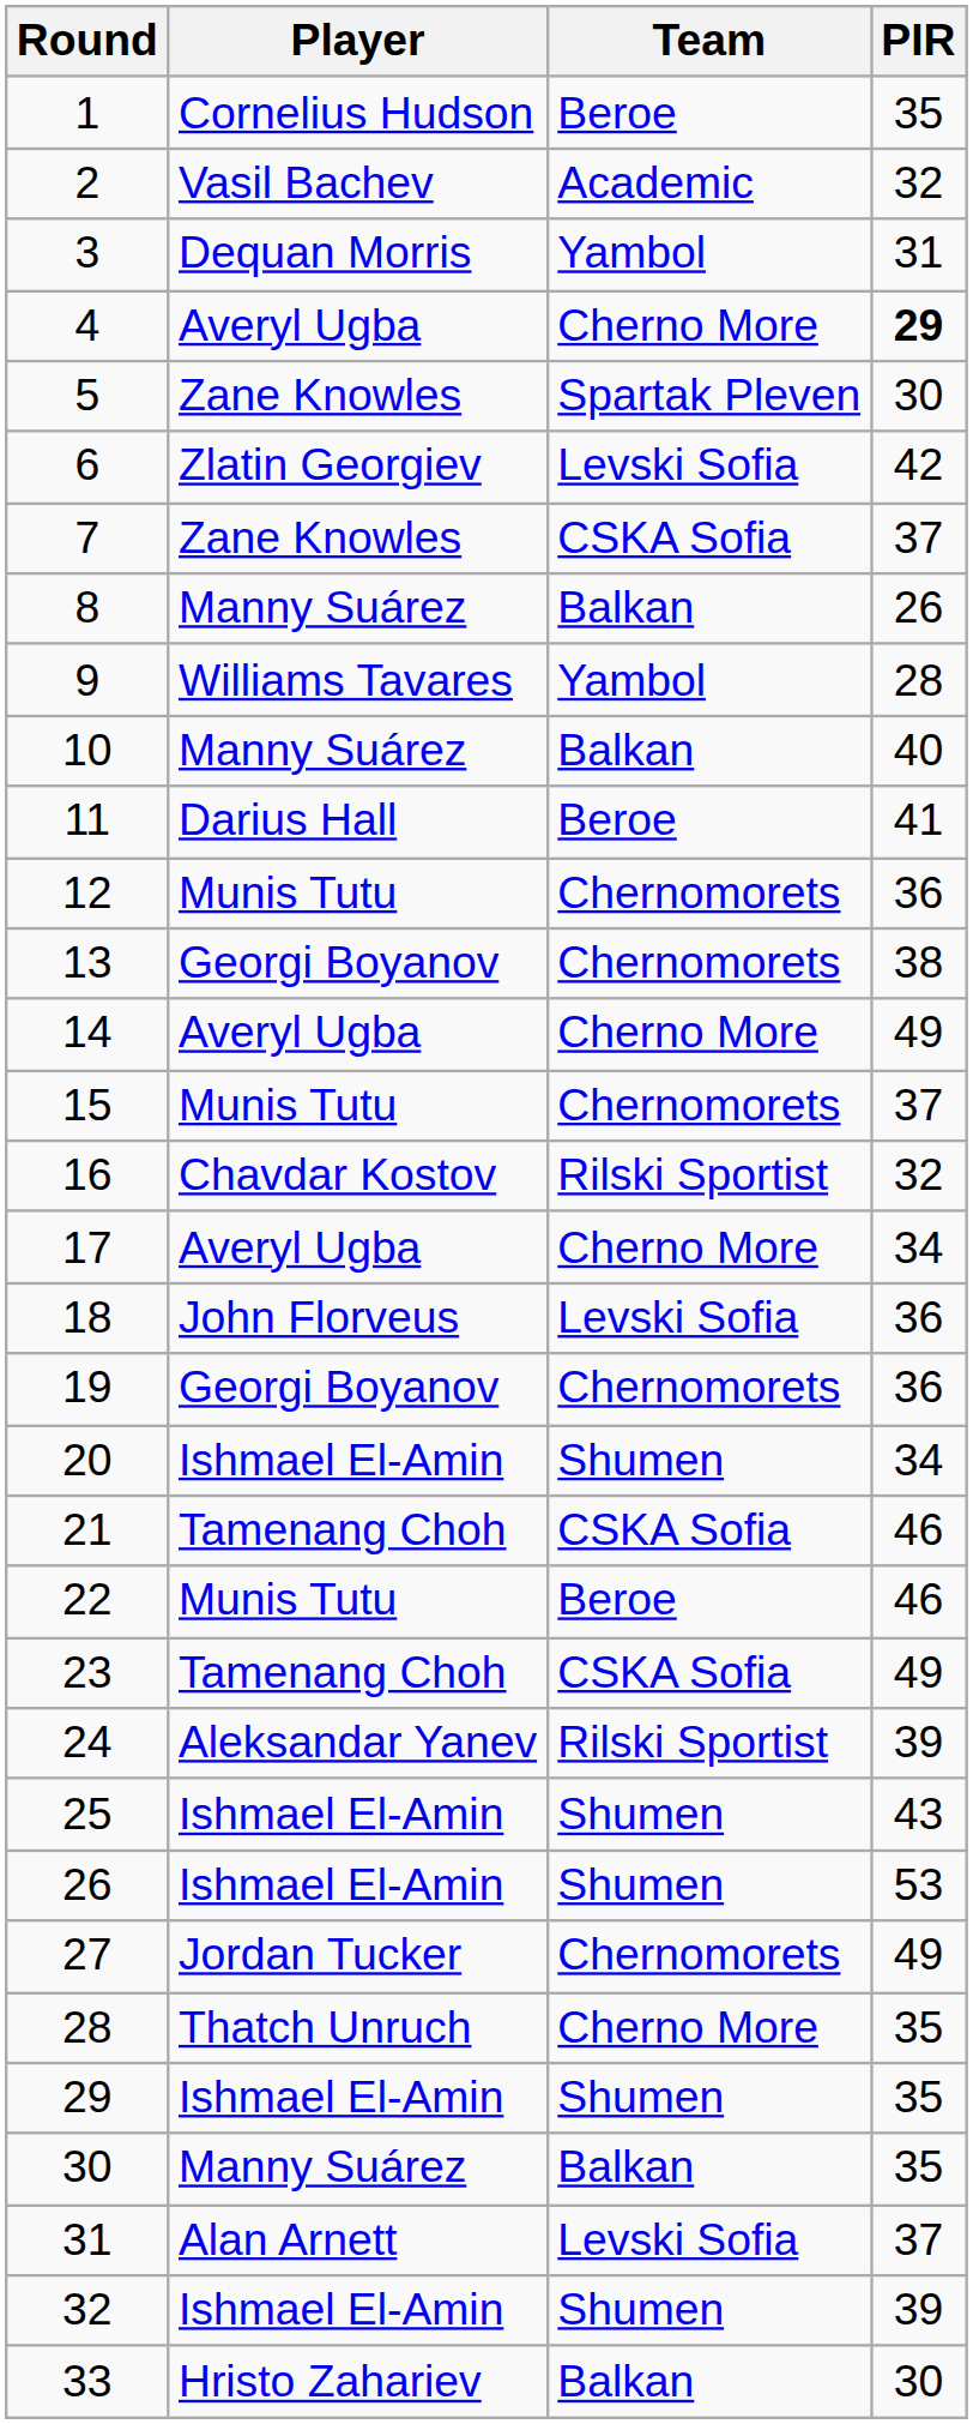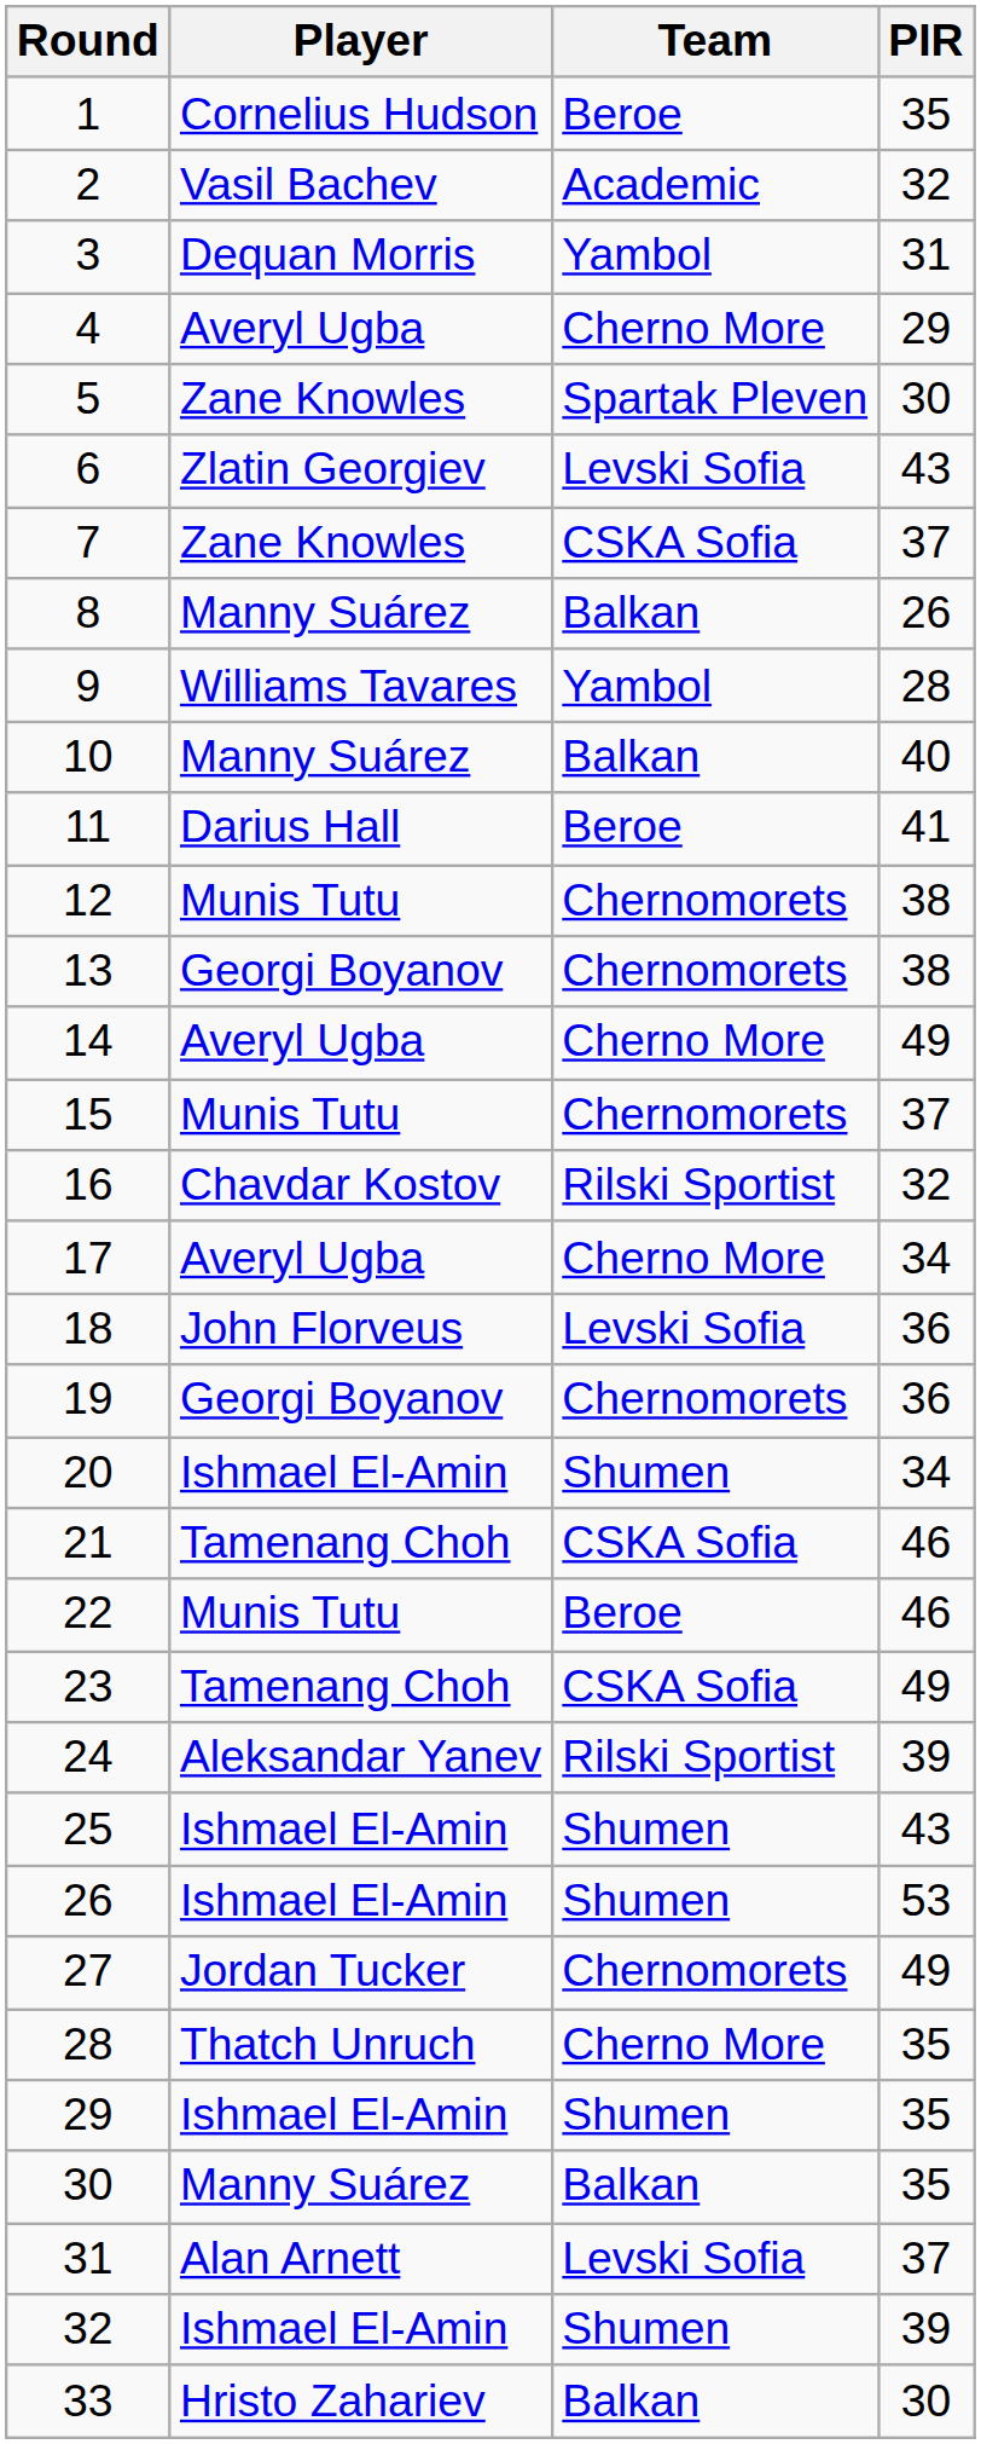 <table class="wikitable sortable" style="text-align: center;">
 <tr>
 <th>Round</th>
 <th>Player</th>
 <th>Team</th>
 <th>PIR</th>
 </tr>
 <tr>
 <td>1</td>
 <td style="text-align:left;"> <a href='#'>Cornelius Hudson</a></td>
 <td style="text-align:left;"><a href='#'>Beroe</a></td>
 <td>35</td>
 </tr>
 <tr>
 <td>2</td>
 <td style="text-align:left;"> <a href='#'>Vasil Bachev</a></td>
 <td style="text-align:left;"><a href='#'>Academic</a></td>
 <td>32</td>
 </tr>
 <tr>
 <td>3</td>
 <td style="text-align:left;"> <a href='#'>Dequan Morris</a></td>
 <td style="text-align:left;"><a href='#'>Yambol</a></td>
 <td>31</td>
 </tr>
 <tr>
 <td>4</td>
 <td style="text-align:left;"> <a href='#'>Averyl Ugba</a></td>
 <td style="text-align:left;"><a href='#'>Cherno More</a></td>
-<td><strong>29</strong></td>
+<td>29</td>
 </tr>
 <tr>
 <td>5</td>
 <td style="text-align:left;"> <a href='#'>Zane Knowles</a></td>
 <td style="text-align:left;"><a href='#'>Spartak Pleven</a></td>
 <td>30</td>
 </tr>
 <tr>
 <td>6</td>
 <td style="text-align:left;"> <a href='#'>Zlatin Georgiev</a></td>
 <td style="text-align:left;"><a href='#'>Levski Sofia</a></td>
-<td>42</td>
+<td>43</td>
 </tr>
 <tr>
 <td>7</td>
 <td style="text-align:left;"> <a href='#'>Zane Knowles</a></td>
 <td style="text-align:left;"><a href='#'>CSKA Sofia</a></td>
 <td>37</td>
 </tr>
 <tr>
 <td>8</td>
 <td style="text-align:left;"> <a href='#'>Manny Suárez</a></td>
 <td style="text-align:left;"><a href='#'>Balkan</a></td>
 <td>26</td>
 </tr>
 <tr>
 <td>9</td>
 <td style="text-align:left;"> <a href='#'>Williams Tavares</a></td>
 <td style="text-align:left;"><a href='#'>Yambol</a></td>
 <td>28</td>
 </tr>
 <tr>
 <td>10</td>
 <td style="text-align:left;"> <a href='#'>Manny Suárez</a></td>
 <td style="text-align:left;"><a href='#'>Balkan</a></td>
 <td>40</td>
 </tr>
 <tr>
 <td>11</td>
 <td style="text-align:left;"> <a href='#'>Darius Hall</a></td>
 <td style="text-align:left;"><a href='#'>Beroe</a></td>
 <td>41</td>
 </tr>
 <tr>
 <td>12</td>
 <td style="text-align:left;"> <a href='#'>Munis Tutu</a></td>
 <td style="text-align:left;"><a href='#'>Chernomorets</a></td>
-<td>36</td>
+<td>38</td>
 </tr>
 <tr>
 <td>13</td>
 <td style="text-align:left;"> <a href='#'>Georgi Boyanov</a></td>
 <td style="text-align:left;"><a href='#'>Chernomorets</a></td>
 <td>38</td>
 </tr>
 <tr>
 <td>14</td>
 <td style="text-align:left;"> <a href='#'>Averyl Ugba</a></td>
 <td style="text-align:left;"><a href='#'>Cherno More</a></td>
 <td>49</td>
 </tr>
 <tr>
 <td>15</td>
 <td style="text-align:left;"> <a href='#'>Munis Tutu</a></td>
 <td style="text-align:left;"><a href='#'>Chernomorets</a></td>
 <td>37</td>
 </tr>
 <tr>
 <td>16</td>
 <td style="text-align:left;"> <a href='#'>Chavdar Kostov</a></td>
 <td style="text-align:left;"><a href='#'>Rilski Sportist</a></td>
 <td>32</td>
 </tr>
 <tr>
 <td>17</td>
 <td style="text-align:left;"> <a href='#'>Averyl Ugba</a></td>
 <td style="text-align:left;"><a href='#'>Cherno More</a></td>
 <td>34</td>
 </tr>
 <tr>
 <td>18</td>
 <td style="text-align:left;"> <a href='#'>John Florveus</a></td>
 <td style="text-align:left;"><a href='#'>Levski Sofia</a></td>
 <td>36</td>
 </tr>
 <tr>
 <td>19</td>
 <td style="text-align:left;"> <a href='#'>Georgi Boyanov</a></td>
 <td style="text-align:left;"><a href='#'>Chernomorets</a></td>
 <td>36</td>
 </tr>
 <tr>
 <td>20</td>
 <td style="text-align:left;"> <a href='#'>Ishmael El-Amin</a></td>
 <td style="text-align:left;"><a href='#'>Shumen</a></td>
 <td>34</td>
 </tr>
 <tr>
 <td>21</td>
 <td style="text-align:left;"> <a href='#'>Tamenang Choh</a></td>
 <td style="text-align:left;"><a href='#'>CSKA Sofia</a></td>
 <td>46</td>
 </tr>
 <tr>
 <td>22</td>
 <td style="text-align:left;"> <a href='#'>Munis Tutu</a></td>
 <td style="text-align:left;"><a href='#'>Beroe</a></td>
 <td>46</td>
 </tr>
 <tr>
 <td>23</td>
 <td style="text-align:left;"> <a href='#'>Tamenang Choh</a></td>
 <td style="text-align:left;"><a href='#'>CSKA Sofia</a></td>
 <td>49</td>
 </tr>
 <tr>
 <td>24</td>
 <td style="text-align:left;"> <a href='#'>Aleksandar Yanev</a></td>
 <td style="text-align:left;"><a href='#'>Rilski Sportist</a></td>
 <td>39</td>
 </tr>
 <tr>
 <td>25</td>
 <td style="text-align:left;"> <a href='#'>Ishmael El-Amin</a></td>
 <td style="text-align:left;"><a href='#'>Shumen</a></td>
 <td>43</td>
 </tr>
 <tr>
 <td>26</td>
 <td style="text-align:left;"> <a href='#'>Ishmael El-Amin</a></td>
 <td style="text-align:left;"><a href='#'>Shumen</a></td>
 <td>53</td>
 </tr>
 <tr>
 <td>27</td>
 <td style="text-align:left;"> <a href='#'>Jordan Tucker</a></td>
 <td style="text-align:left;"><a href='#'>Chernomorets</a></td>
 <td>49</td>
 </tr>
 <tr>
 <td>28</td>
 <td style="text-align:left;"> <a href='#'>Thatch Unruch</a></td>
 <td style="text-align:left;"><a href='#'>Cherno More</a></td>
 <td>35</td>
 </tr>
 <tr>
 <td>29</td>
 <td style="text-align:left;"> <a href='#'>Ishmael El-Amin</a></td>
 <td style="text-align:left;"><a href='#'>Shumen</a></td>
 <td>35</td>
 </tr>
 <tr>
 <td>30</td>
 <td style="text-align:left;"> <a href='#'>Manny Suárez</a></td>
 <td style="text-align:left;"><a href='#'>Balkan</a></td>
 <td>35</td>
 </tr>
 <tr>
 <td>31</td>
 <td style="text-align:left;"> <a href='#'>Alan Arnett</a></td>
 <td style="text-align:left;"><a href='#'>Levski Sofia</a></td>
 <td>37</td>
 </tr>
 <tr>
 <td>32</td>
 <td style="text-align:left;"> <a href='#'>Ishmael El-Amin</a></td>
 <td style="text-align:left;"><a href='#'>Shumen</a></td>
 <td>39</td>
 </tr>
 <tr>
 <td>33</td>
 <td style="text-align:left;"> <a href='#'>Hristo Zahariev</a></td>
 <td style="text-align:left;"><a href='#'>Balkan</a></td>
 <td>30</td>
 </tr>
 <tr>
 </tr>
 </table>
